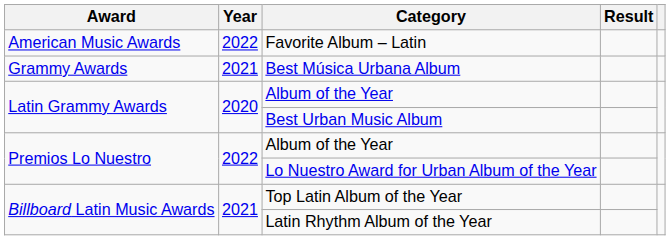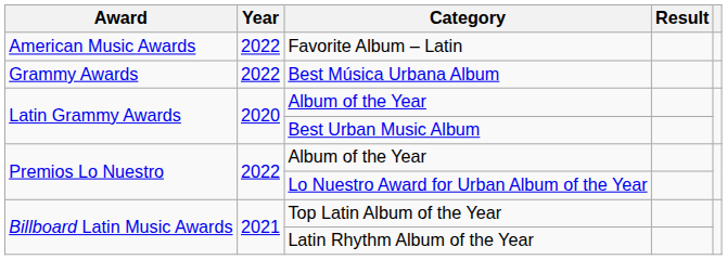 <table class="wikitable sortable plainrowheaders" style="width: auto;">
 <tr>
 <th scope="col">Award</th>
 <th scope="col">Year</th>
 <th scope="col">Category</th>
 <th scope="col">Result</th>
 <th scope="col"></th>
 </tr>
 <tr>
 <td><a href='#'>American Music Awards</a></td>
 <td><a href='#'>2022</a></td>
 <td>Favorite Album – Latin</td>
 <td></td>
 <td style="text-align:center;"></td>
 </tr>
 <tr>
 <td><a href='#'>Grammy Awards</a></td>
-<td><a href='#'>2021</a></td>
+<td><a href='#'>2022</a></td>
 <td><a href='#'>Best Música Urbana Album</a></td>
 <td></td>
 <td style="text-align:center;"></td>
 </tr>
 <tr>
 <td rowspan="2"><a href='#'>Latin Grammy Awards</a></td>
 <td rowspan="2"><a href='#'>2020</a></td>
 <td><a href='#'>Album of the Year</a></td>
 <td></td>
 <td style="text-align:center;" rowspan="2"></td>
 </tr>
 <tr>
 <td><a href='#'>Best Urban Music Album</a></td>
 <td></td>
 </tr>
 <tr>
 <td rowspan="2"><a href='#'>Premios Lo Nuestro</a></td>
 <td rowspan="2"><a href='#'>2022</a></td>
 <td>Album of the Year</td>
 <td></td>
 <td style="text-align:center;" rowspan="2"></td>
 </tr>
 <tr>
 <td><a href='#'>Lo Nuestro Award for Urban Album of the Year</a></td>
 <td></td>
 </tr>
 <tr>
 <td rowspan="2"><a href='#'><em>Billboard</em> Latin Music Awards</a></td>
 <td rowspan="2"><a href='#'>2021</a></td>
 <td>Top Latin Album of the Year</td>
 <td></td>
 <td style="text-align:center;" rowspan="2"></td>
 </tr>
 <tr>
 <td>Latin Rhythm Album of the Year</td>
 <td></td>
 </tr>
 </table>
